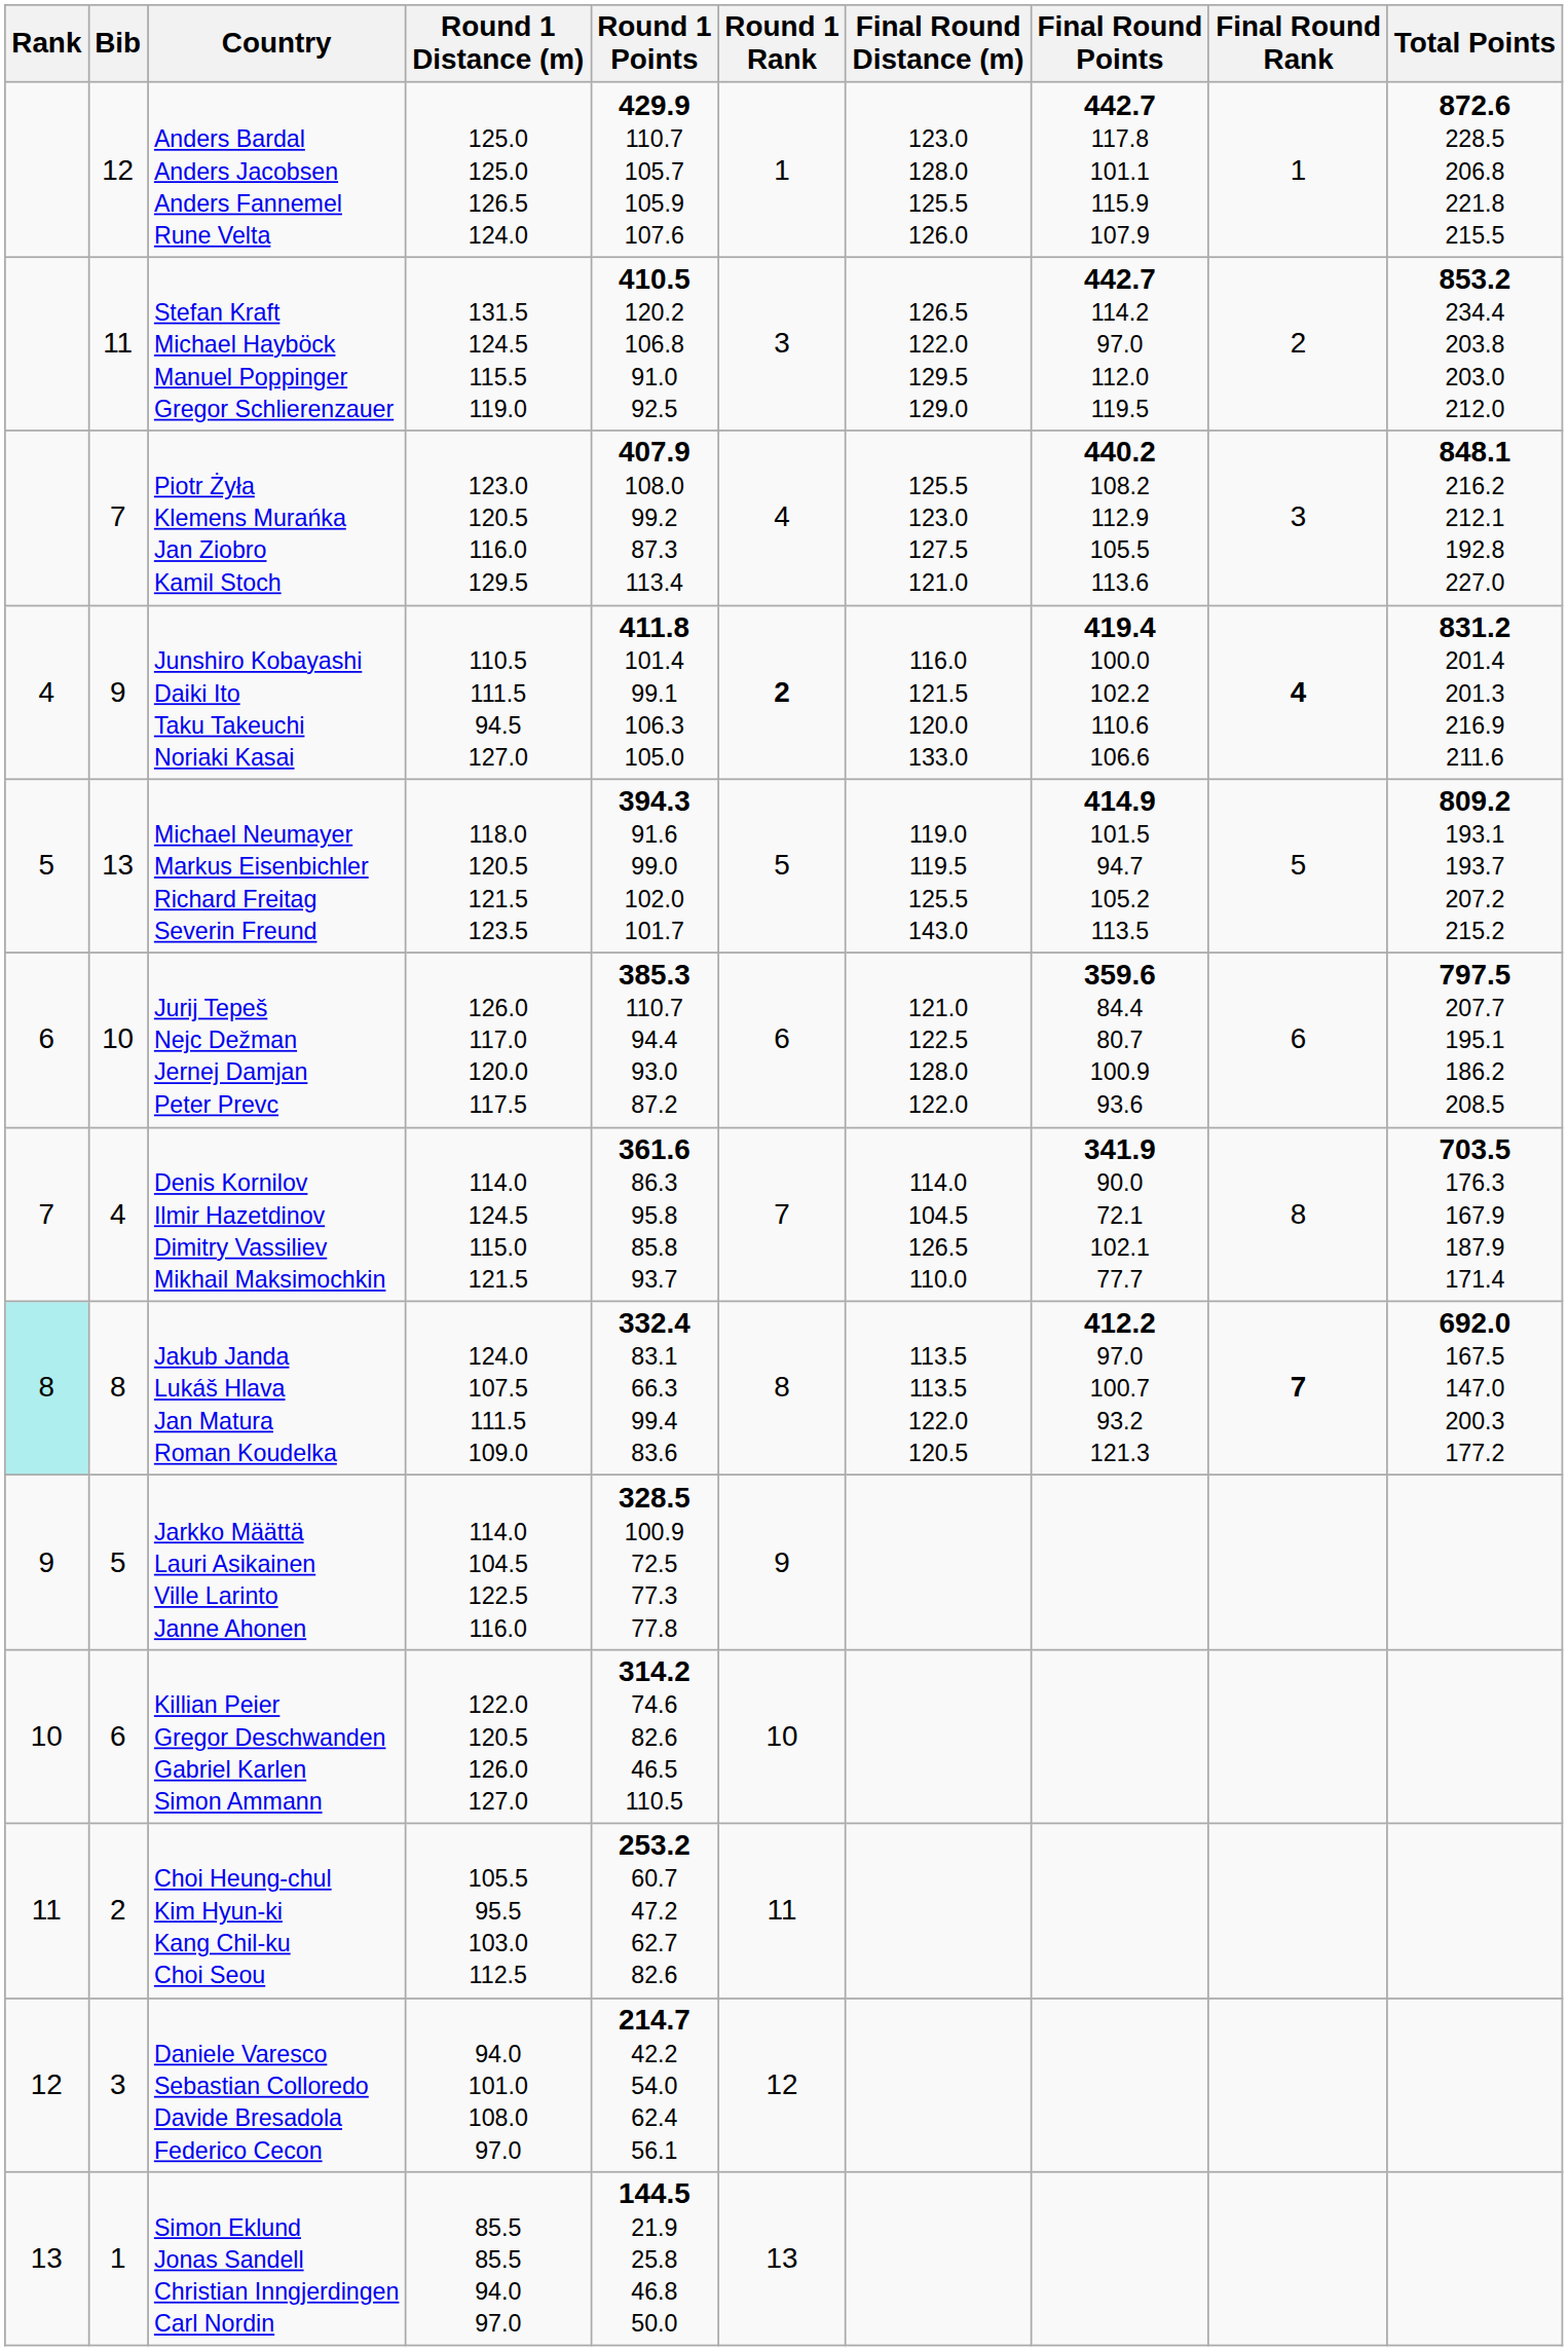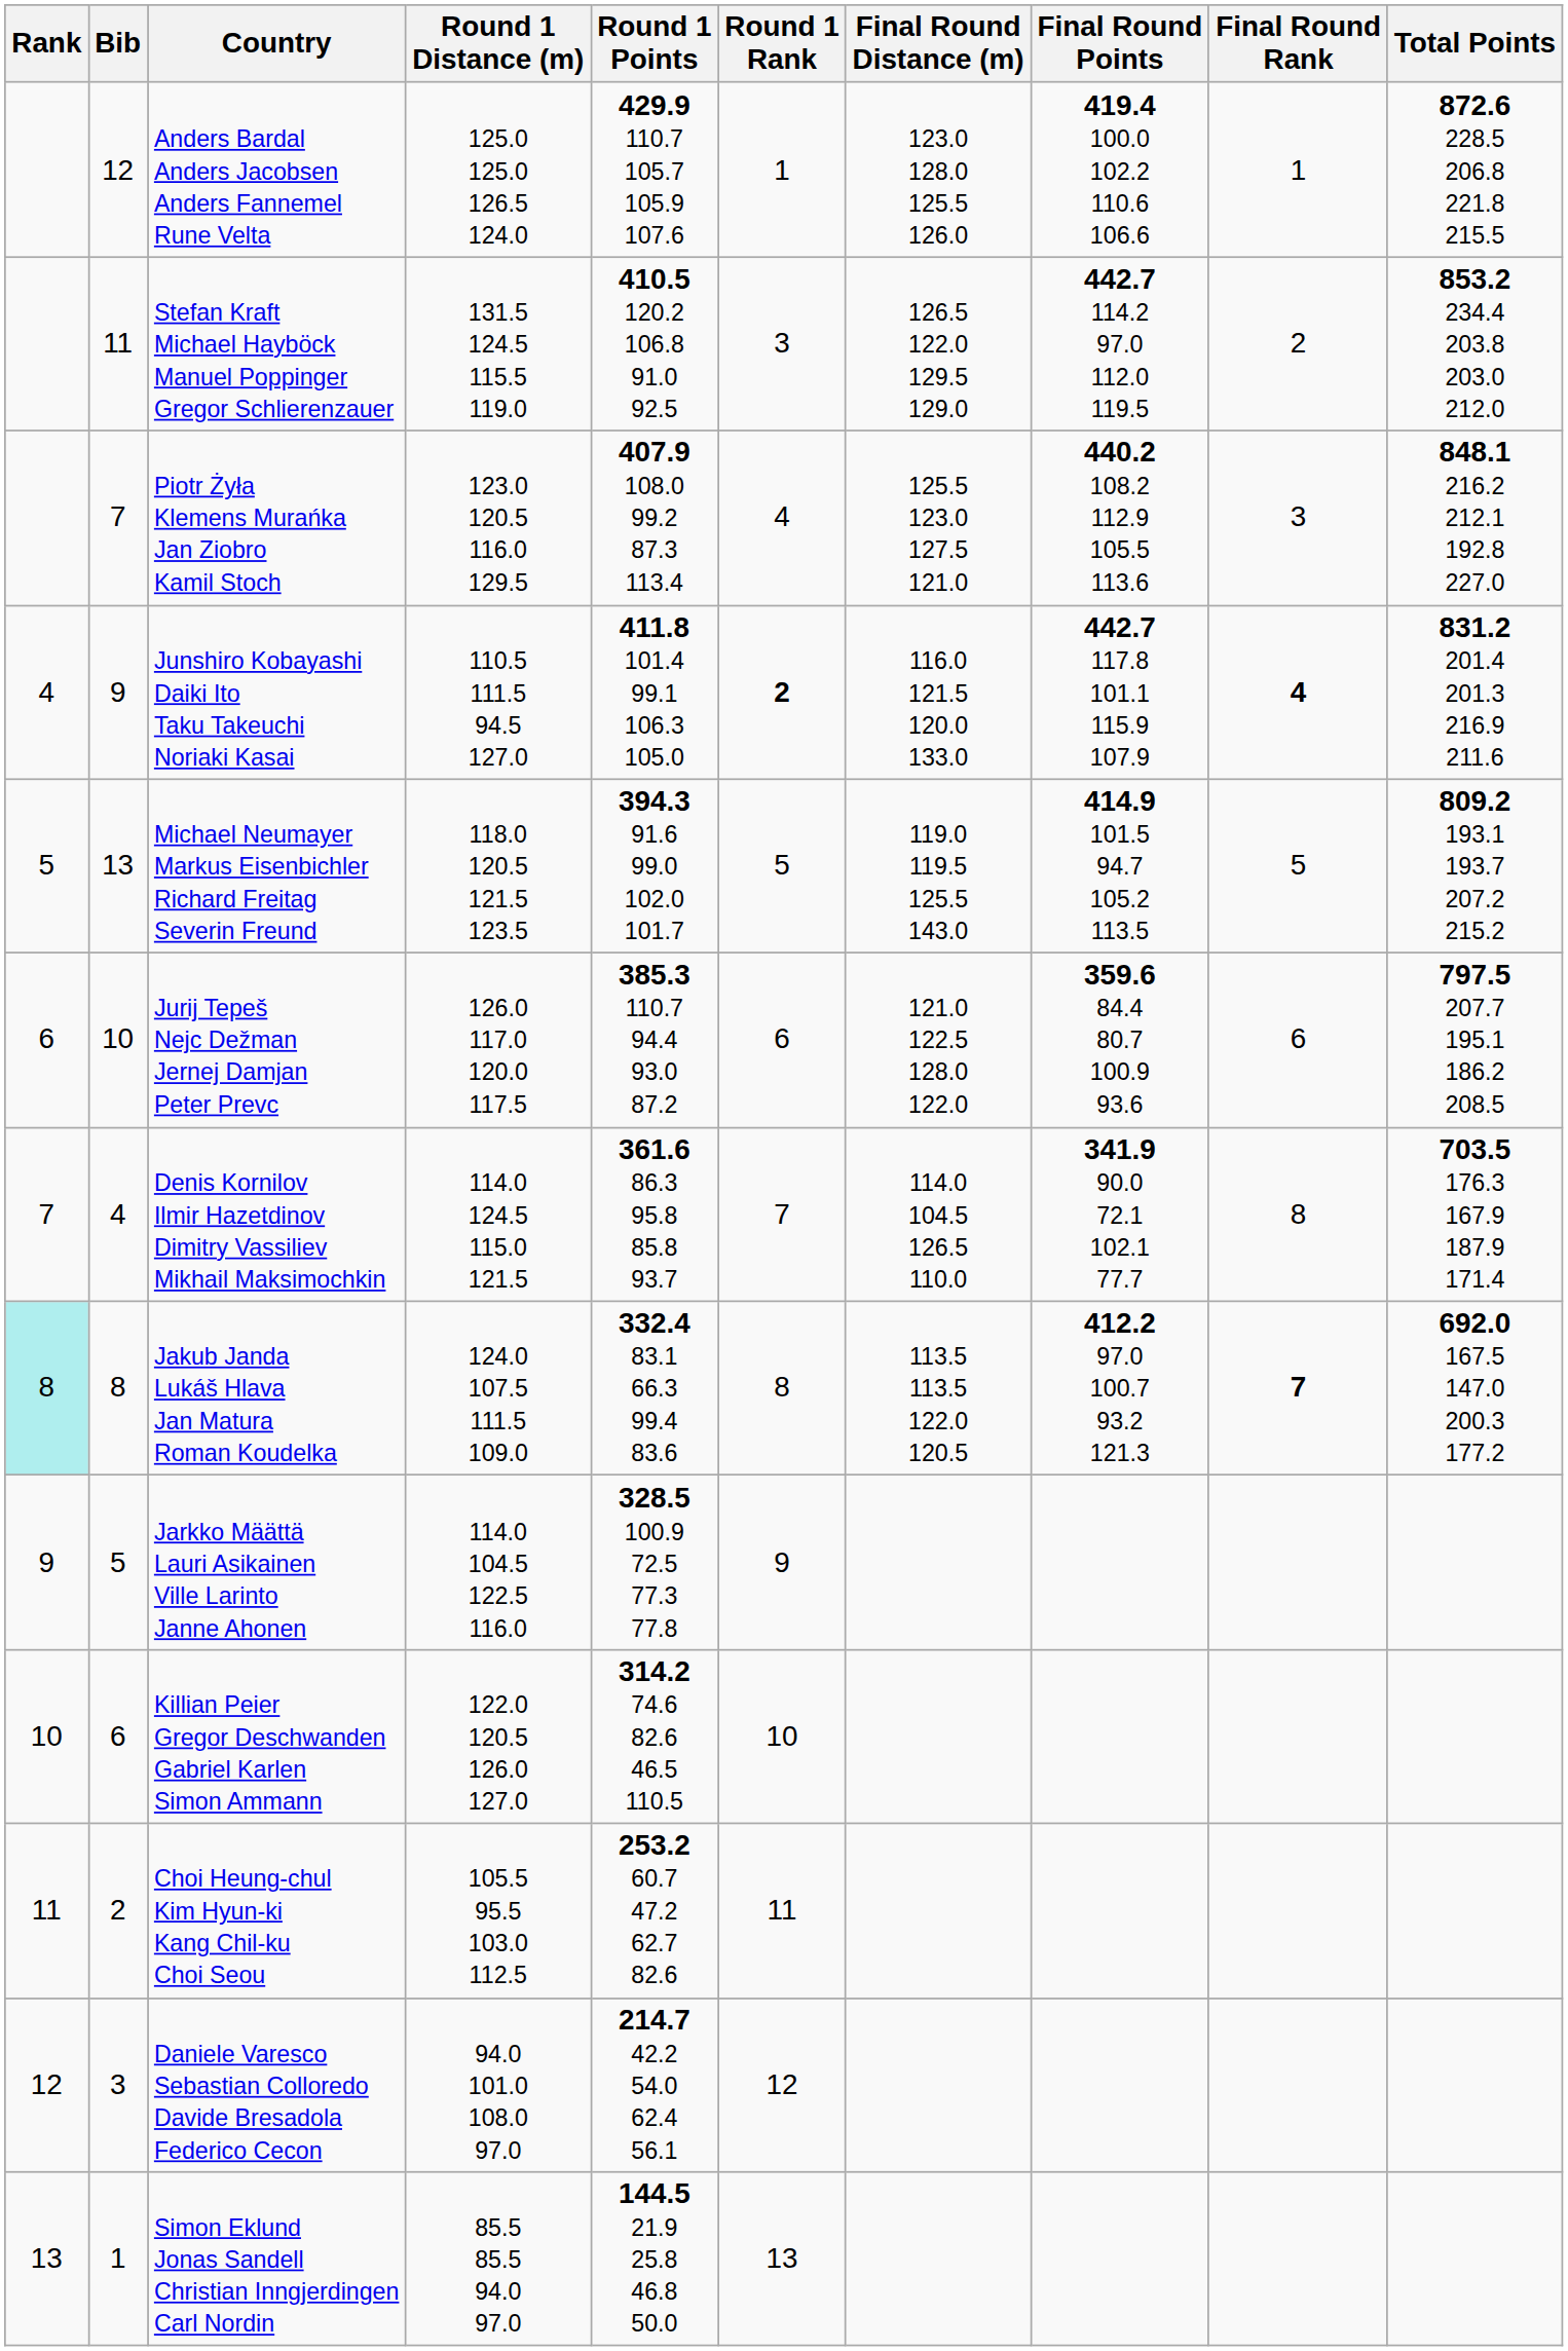 <table class="wikitable sortable" style="text-align:center">
 <tr>
 <th>Rank</th>
 <th>Bib</th>
 <th>Country</th>
 <th>Round 1<br>Distance (m)</th>
 <th>Round 1<br>Points</th>
 <th>Round 1<br>Rank</th>
 <th>Final Round <br>Distance (m)</th>
 <th>Final Round <br>Points</th>
 <th>Final Round<br> Rank</th>
 <th>Total Points</th>
 </tr>
 <tr>
 <td></td>
 <td>12</td>
 <td align=left><br><small><a href='#'>Anders Bardal</a><br><a href='#'>Anders Jacobsen</a><br><a href='#'>Anders Fannemel</a><br><a href='#'>Rune Velta</a></small></td>
 <td><small><br>125.0<br>125.0<br>126.5<br>124.0</small></td>
 <td><strong>429.9</strong><small><br>110.7<br>105.7<br>105.9<br>107.6</small></td>
 <td>1</td>
 <td><small><br>123.0<br>128.0<br>125.5<br>126.0</small></td>
-<td><strong>442.7</strong><small><br>117.8<br>101.1<br>115.9<br>107.9</small></td>
+<td><strong>419.4</strong><small><br>100.0<br>102.2<br>110.6<br>106.6</small></td>
 <td>1</td>
 <td><strong>872.6</strong><small><br>228.5<br>206.8<br>221.8<br>215.5</small></td>
 </tr>
 <tr>
 <td></td>
 <td>11</td>
 <td align=left><br><small><a href='#'>Stefan Kraft</a><br><a href='#'>Michael Hayböck</a><br><a href='#'>Manuel Poppinger</a><br><a href='#'>Gregor Schlierenzauer</a></small></td>
 <td><small><br>131.5<br>124.5<br>115.5<br>119.0</small></td>
 <td><strong>410.5</strong><small><br>120.2<br>106.8<br>91.0<br>92.5</small></td>
 <td>3</td>
 <td><small><br>126.5<br>122.0<br>129.5<br>129.0</small></td>
 <td><strong>442.7</strong><small><br>114.2<br>97.0<br>112.0<br>119.5</small></td>
 <td>2</td>
 <td><strong>853.2</strong><small><br>234.4<br>203.8<br>203.0<br>212.0</small></td>
 </tr>
 <tr>
 <td></td>
 <td>7</td>
 <td align=left><br><small><a href='#'>Piotr Żyła</a><br><a href='#'>Klemens Murańka</a><br><a href='#'>Jan Ziobro</a><br><a href='#'>Kamil Stoch</a></small></td>
 <td><small><br>123.0<br>120.5<br>116.0<br>129.5</small></td>
 <td><strong>407.9</strong><small><br>108.0<br>99.2<br>87.3<br>113.4</small></td>
 <td>4</td>
 <td><small><br>125.5<br>123.0<br>127.5<br>121.0</small></td>
 <td><strong>440.2</strong><small><br>108.2<br>112.9<br>105.5<br>113.6</small></td>
 <td>3</td>
 <td><strong>848.1</strong><small><br>216.2<br>212.1<br>192.8<br>227.0</small></td>
 </tr>
 <tr>
 <td>4</td>
 <td>9</td>
 <td align=left><br><small><a href='#'>Junshiro Kobayashi</a><br><a href='#'>Daiki Ito</a><br><a href='#'>Taku Takeuchi</a><br><a href='#'>Noriaki Kasai</a></small></td>
 <td><small><br>110.5<br>111.5<br>94.5<br>127.0</small></td>
 <td><strong>411.8</strong><small><br>101.4<br>99.1<br>106.3<br>105.0</small></td>
 <td><strong>2</strong></td>
 <td><small><br>116.0<br>121.5<br>120.0<br>133.0</small></td>
-<td><strong>419.4</strong><small><br>100.0<br>102.2<br>110.6<br>106.6</small></td>
+<td><strong>442.7</strong><small><br>117.8<br>101.1<br>115.9<br>107.9</small></td>
 <td><strong>4</strong></td>
 <td><strong>831.2</strong><small><br>201.4<br>201.3<br>216.9<br>211.6</small></td>
 </tr>
 <tr>
 <td>5</td>
 <td>13</td>
 <td align=left><br><small><a href='#'>Michael Neumayer</a><br><a href='#'>Markus Eisenbichler</a><br><a href='#'>Richard Freitag</a><br><a href='#'>Severin Freund</a></small></td>
 <td><small><br>118.0<br>120.5<br>121.5<br>123.5</small></td>
 <td><strong>394.3</strong><small><br>91.6<br>99.0<br>102.0<br>101.7</small></td>
 <td>5</td>
 <td><small><br>119.0<br>119.5<br>125.5<br>143.0</small></td>
 <td><strong>414.9</strong><small><br>101.5<br>94.7<br>105.2<br>113.5</small></td>
 <td>5</td>
 <td><strong>809.2</strong><small><br>193.1<br>193.7<br>207.2<br>215.2</small></td>
 </tr>
 <tr>
 <td>6</td>
 <td>10</td>
 <td align=left><br><small><a href='#'>Jurij Tepeš</a><br><a href='#'>Nejc Dežman</a><br><a href='#'>Jernej Damjan</a><br><a href='#'>Peter Prevc</a></small></td>
 <td><small><br>126.0<br>117.0<br>120.0<br>117.5</small></td>
 <td><strong>385.3</strong><small><br>110.7<br>94.4<br>93.0<br>87.2</small></td>
 <td>6</td>
 <td><small><br>121.0<br>122.5<br>128.0<br>122.0</small></td>
 <td><strong>359.6</strong><small><br>84.4<br>80.7<br>100.9<br>93.6</small></td>
 <td>6</td>
 <td><strong>797.5</strong><small><br>207.7<br>195.1<br>186.2<br>208.5</small></td>
 </tr>
 <tr>
 <td>7</td>
 <td>4</td>
 <td align=left><br><small><a href='#'>Denis Kornilov</a><br><a href='#'>Ilmir Hazetdinov</a><br><a href='#'>Dimitry Vassiliev</a><br><a href='#'>Mikhail Maksimochkin</a></small></td>
 <td><small><br>114.0<br>124.5<br>115.0<br>121.5</small></td>
 <td><strong>361.6</strong><small><br>86.3<br>95.8<br>85.8<br>93.7</small></td>
 <td>7</td>
 <td><small><br>114.0<br>104.5<br>126.5<br>110.0</small></td>
 <td><strong>341.9</strong><small><br>90.0<br>72.1<br>102.1<br>77.7</small></td>
 <td>8</td>
 <td><strong>703.5</strong><small><br>176.3<br>167.9<br>187.9<br>171.4</small></td>
 </tr>
 <tr>
 <td style="background: paleturquoise;">8</td>
 <td>8</td>
 <td align=left><br><small><a href='#'>Jakub Janda</a><br><a href='#'>Lukáš Hlava</a><br><a href='#'>Jan Matura</a><br><a href='#'>Roman Koudelka</a></small></td>
 <td><small><br>124.0<br>107.5<br>111.5<br>109.0</small></td>
 <td><strong>332.4</strong><small><br>83.1<br>66.3<br>99.4<br>83.6</small></td>
 <td>8</td>
 <td><small><br>113.5<br>113.5<br>122.0<br>120.5</small></td>
 <td><strong>412.2</strong><small><br>97.0<br>100.7<br>93.2<br>121.3</small></td>
 <td><strong>7</strong></td>
 <td><strong>692.0</strong><small><br>167.5<br>147.0<br>200.3<br>177.2</small></td>
 </tr>
 <tr>
 <td>9</td>
 <td>5</td>
 <td align=left><br><small><a href='#'>Jarkko Määttä</a><br><a href='#'>Lauri Asikainen</a><br><a href='#'>Ville Larinto</a><br><a href='#'>Janne Ahonen</a></small></td>
 <td><small><br>114.0<br>104.5<br>122.5<br>116.0</small></td>
 <td><strong>328.5</strong><small><br>100.9<br>72.5<br>77.3<br>77.8</small></td>
 <td>9</td>
 <td></td>
 <td></td>
 <td></td>
 <td></td>
 </tr>
 <tr>
 <td>10</td>
 <td>6</td>
 <td align=left><br><small><a href='#'>Killian Peier</a><br><a href='#'>Gregor Deschwanden</a><br><a href='#'>Gabriel Karlen</a><br><a href='#'>Simon Ammann</a></small></td>
 <td><small><br>122.0<br>120.5<br>126.0<br>127.0</small></td>
 <td><strong>314.2</strong><small><br>74.6<br>82.6<br>46.5<br>110.5</small></td>
 <td>10</td>
 <td></td>
 <td></td>
 <td></td>
 <td></td>
 </tr>
 <tr>
 <td>11</td>
 <td>2</td>
 <td align=left><br><small><a href='#'>Choi Heung-chul</a><br><a href='#'>Kim Hyun-ki</a><br><a href='#'>Kang Chil-ku</a><br><a href='#'>Choi Seou</a></small></td>
 <td><small><br>105.5<br>95.5<br>103.0<br>112.5</small></td>
 <td><strong>253.2</strong><small><br>60.7<br>47.2<br>62.7<br>82.6</small></td>
 <td>11</td>
 <td></td>
 <td></td>
 <td></td>
 <td></td>
 </tr>
 <tr>
 <td>12</td>
 <td>3</td>
 <td align=left><br><small><a href='#'>Daniele Varesco</a><br><a href='#'>Sebastian Colloredo</a><br><a href='#'>Davide Bresadola</a><br><a href='#'>Federico Cecon</a></small></td>
 <td><small><br>94.0<br>101.0<br>108.0<br>97.0</small></td>
 <td><strong>214.7</strong><small><br>42.2<br>54.0<br>62.4<br>56.1</small></td>
 <td>12</td>
 <td></td>
 <td></td>
 <td></td>
 <td></td>
 </tr>
 <tr>
 <td>13</td>
 <td>1</td>
 <td align=left><br><small><a href='#'>Simon Eklund</a><br><a href='#'>Jonas Sandell</a><br><a href='#'>Christian Inngjerdingen</a><br><a href='#'>Carl Nordin</a></small></td>
 <td><small><br>85.5<br>85.5<br>94.0<br>97.0</small></td>
 <td><strong>144.5</strong><small><br>21.9<br>25.8<br>46.8<br>50.0</small></td>
 <td>13</td>
 <td></td>
 <td></td>
 <td></td>
 <td></td>
 </tr>
 </table>
